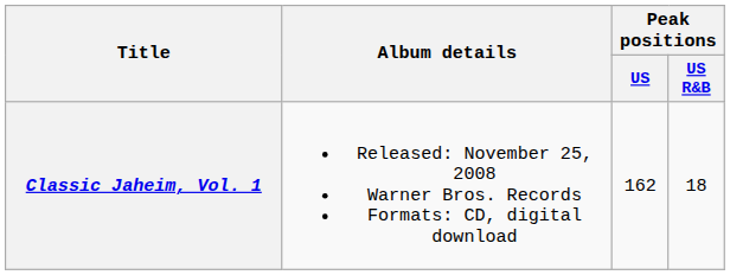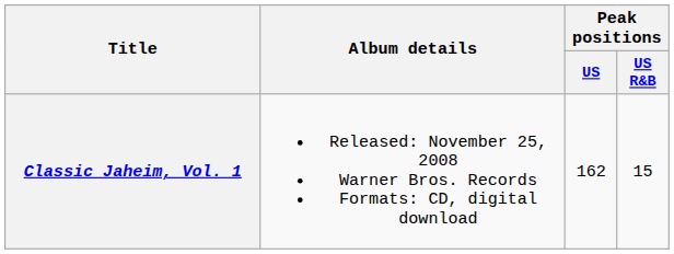 <table class="wikitable plainrowheaders" style="text-align:center;" border="1">
 <tr>
 <th scope="col" rowspan="2" style="width:15em;">Title</th>
 <th scope="col" rowspan="2" style="width:18em;">Album details</th>
 <th scope="col" colspan="2">Peak positions</th>
 </tr>
 <tr>
 <th scope="col" style="width:3em;font-size:90%;"><a href='#'>US</a><br></th>
 <th scope="col" style="width:3em;font-size:90%;"><a href='#'>US<br>R&B</a><br></th>
 </tr>
 <tr>
 <th scope="row"><em><a href='#'>Classic Jaheim, Vol. 1</a></em></th>
 <td><br><ul><li>Released: November 25, 2008</li><li>Warner Bros. Records</li><li>Formats: CD, digital download</li></ul></td>
 <td align="center">162</td>
-<td align="center">18</td>
+<td align="center">15</td>
 </tr>
 </table>
